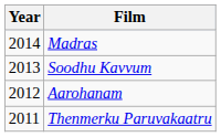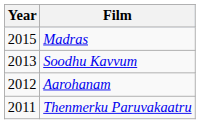 <table class="wikitable">
 <tr style="background:#d1e4fd;">
 <th>Year</th>
 <th>Film</th>
 </tr>
 <tr>
-<td>2014</td>
+<td>2015</td>
 <td><em><a href='#'>Madras</a></em></td>
 </tr>
 <tr>
 <td>2013</td>
 <td><em><a href='#'>Soodhu Kavvum</a></em></td>
 </tr>
 <tr>
 <td>2012</td>
 <td><em><a href='#'>Aarohanam</a></em></td>
 </tr>
 <tr>
 <td>2011</td>
 <td><em><a href='#'>Thenmerku Paruvakaatru</a></em></td>
 </tr>
 </table>
